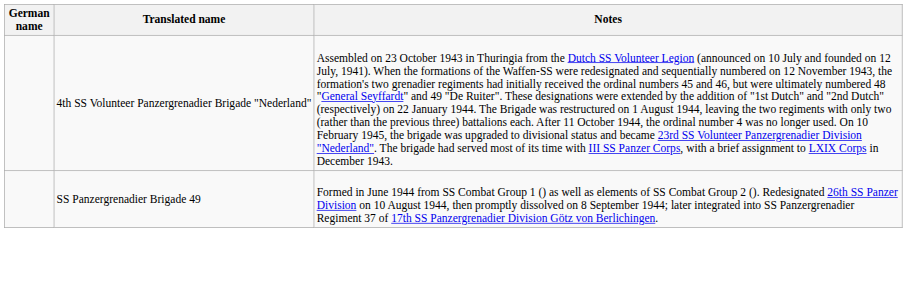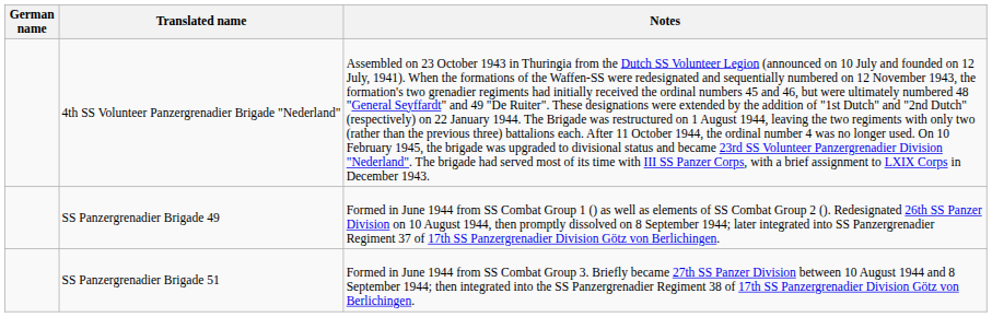 <table class="wikitable">
 <tr>
 <th>German name</th>
 <th>Translated name</th>
 <th>Notes</th>
 </tr>
 <tr>
 <td style="white-space: nowrap;"></td>
 <td style="white-space: nowrap;">4th SS Volunteer Panzergrenadier Brigade "Nederland"</td>
 <td><br>Assembled on 23 October 1943 in Thuringia from the <a href='#'>Dutch SS Volunteer Legion</a> (announced on 10 July and founded on 12 July, 1941). When the formations of the Waffen-SS were redesignated and sequentially numbered on 12 November 1943, the formation's two grenadier regiments had initially received the ordinal numbers 45 and 46, but were ultimately numbered 48 "<a href='#'>General Seyffardt</a>" and 49 "De Ruiter". These designations were extended by the addition of "1st Dutch" and "2nd Dutch" (respectively) on 22 January 1944. The Brigade was restructured on 1 August 1944, leaving the two regiments with only two (rather than the previous three) battalions each. After 11 October 1944, the ordinal number 4 was no longer used. On 10 February 1945, the brigade was upgraded to divisional status and became <a href='#'>23rd SS Volunteer Panzergrenadier Division "Nederland"</a>. The brigade had served most of its time with <a href='#'>III SS Panzer Corps</a>, with a brief assignment to <a href='#'>LXIX Corps</a> in December 1943.</td>
 </tr>
 <tr>
 <td></td>
 <td>SS Panzergrenadier Brigade 49</td>
 <td><br>Formed in June 1944 from SS Combat Group 1 () as well as elements of SS Combat Group 2 (). Redesignated <a href='#'>26th SS Panzer Division</a> on 10 August 1944, then promptly dissolved on 8 September 1944; later integrated into SS Panzergrenadier Regiment 37 of <a href='#'>17th SS Panzergrenadier Division Götz von Berlichingen</a>.</td>
 </tr>
+<tr>
+<td></td>
+<td>SS Panzergrenadier Brigade 51</td>
+<td><br>Formed in June 1944 from SS Combat Group 3. Briefly became <a href='#'>27th SS Panzer Division</a> between 10 August 1944 and 8 September 1944; then integrated into the SS Panzergrenadier Regiment 38 of <a href='#'>17th SS Panzergrenadier Division Götz von Berlichingen</a>.</td>
+</tr>
 </table>
